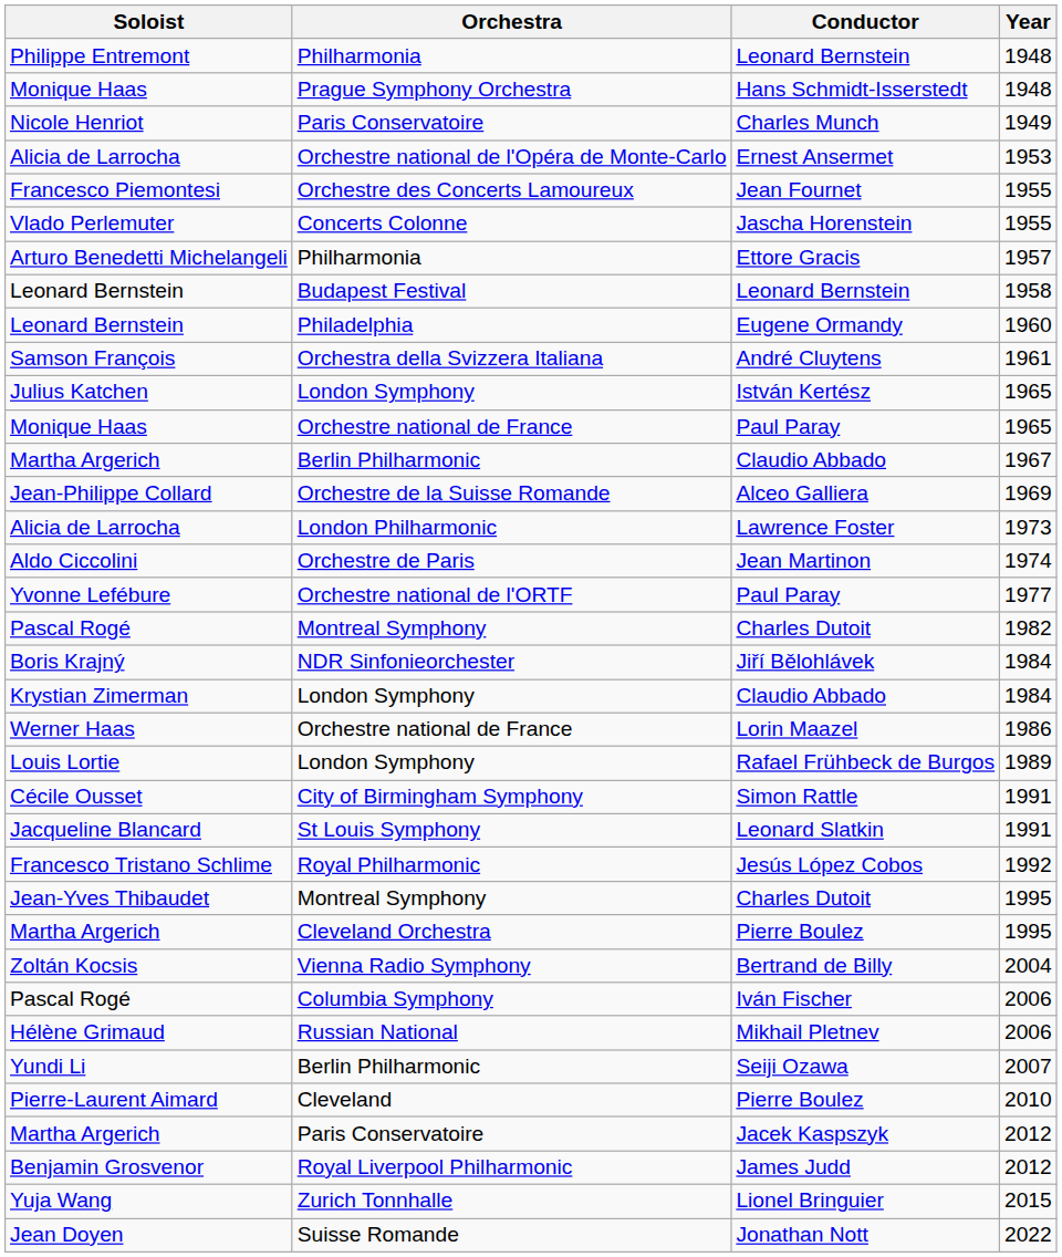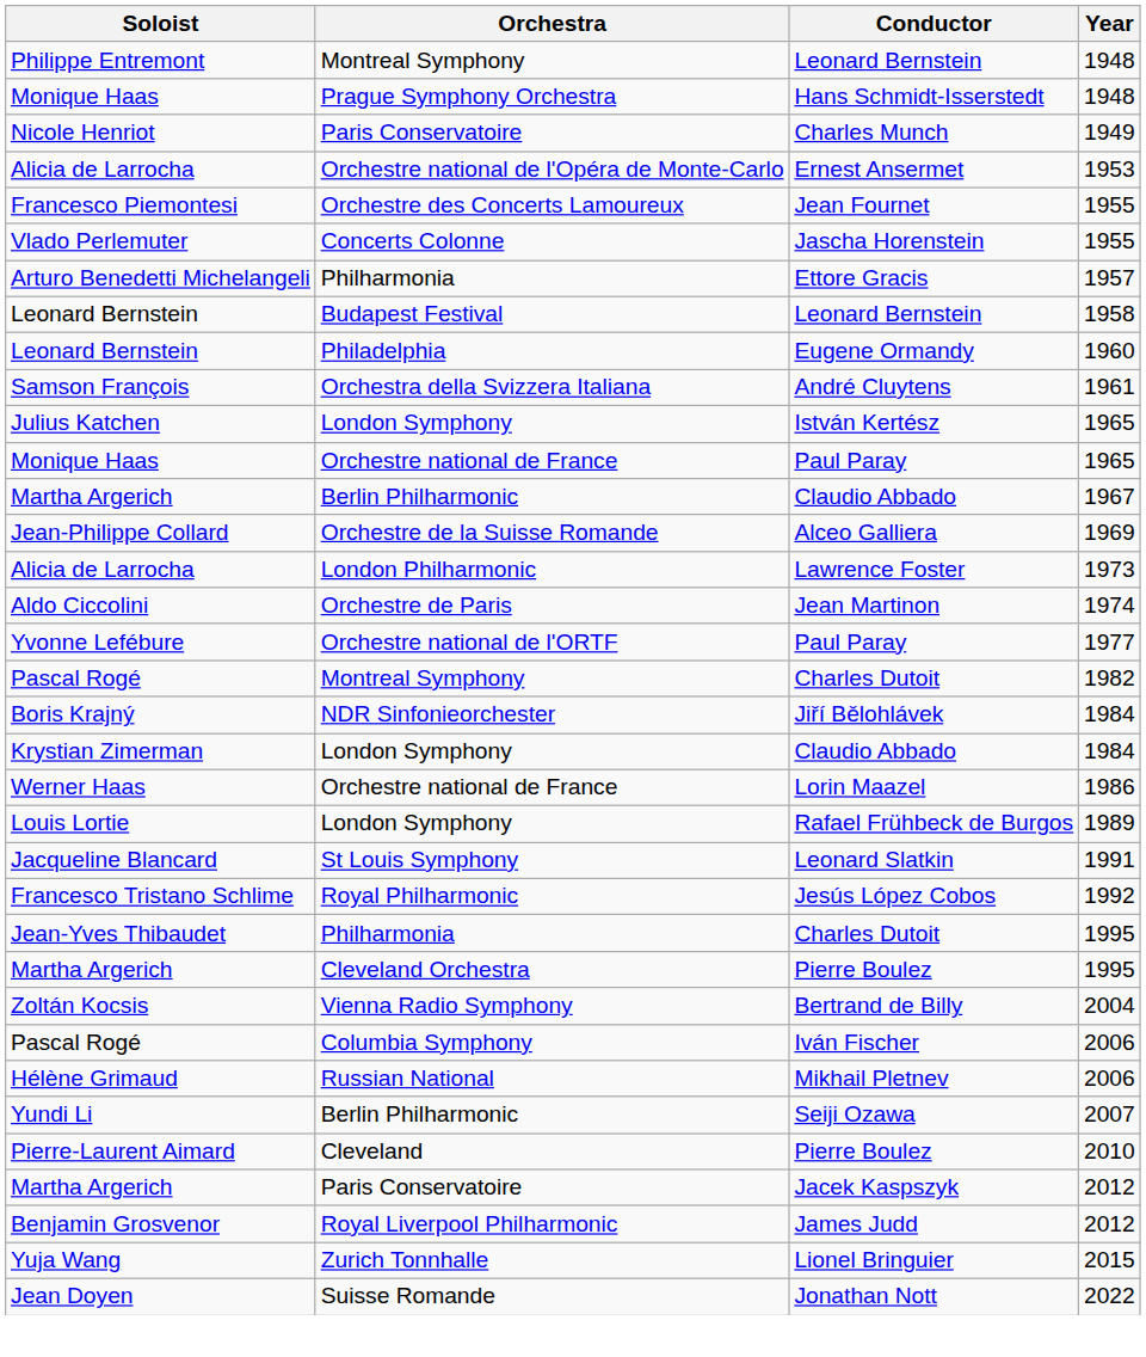 <table class="wikitable plainrowheaders" "style="text-align: left; margin-right: 0;">
 <tr>
 <th scope="col">Soloist</th>
 <th scope="col">Orchestra</th>
 <th scope="col">Conductor</th>
 <th scope="col">Year</th>
 </tr>
 <tr>
 <td><a href='#'>Philippe Entremont</a></td>
-<td><a href='#'>Philharmonia</a></td>
+<td>Montreal Symphony</td>
 <td><a href='#'>Leonard Bernstein</a></td>
 <td>1948</td>
 </tr>
 <tr>
 <td><a href='#'>Monique Haas</a></td>
 <td><a href='#'>Prague Symphony Orchestra</a></td>
 <td><a href='#'>Hans Schmidt-Isserstedt</a></td>
 <td>1948</td>
 </tr>
 <tr>
 <td><a href='#'>Nicole Henriot</a></td>
 <td><a href='#'>Paris Conservatoire</a></td>
 <td><a href='#'>Charles Munch</a></td>
 <td>1949</td>
 </tr>
 <tr>
 <td><a href='#'>Alicia de Larrocha</a></td>
 <td><a href='#'>Orchestre national de l'Opéra de Monte-Carlo</a></td>
 <td><a href='#'>Ernest Ansermet</a></td>
 <td>1953</td>
 </tr>
 <tr>
 <td><a href='#'>Francesco Piemontesi</a></td>
 <td><a href='#'>Orchestre des Concerts Lamoureux</a></td>
 <td><a href='#'>Jean Fournet</a></td>
 <td>1955</td>
 </tr>
 <tr>
 <td><a href='#'>Vlado Perlemuter</a></td>
 <td><a href='#'>Concerts Colonne</a></td>
 <td><a href='#'>Jascha Horenstein</a></td>
 <td>1955</td>
 </tr>
 <tr>
 <td><a href='#'>Arturo Benedetti Michelangeli</a></td>
 <td>Philharmonia</td>
 <td><a href='#'>Ettore Gracis</a></td>
 <td>1957</td>
 </tr>
 <tr>
 <td>Leonard Bernstein</td>
 <td><a href='#'>Budapest Festival</a></td>
 <td><a href='#'>Leonard Bernstein</a></td>
 <td>1958</td>
 </tr>
 <tr>
 <td><a href='#'>Leonard Bernstein</a></td>
 <td><a href='#'>Philadelphia</a></td>
 <td><a href='#'>Eugene Ormandy</a></td>
 <td>1960</td>
 </tr>
 <tr>
 <td><a href='#'>Samson François</a></td>
 <td><a href='#'>Orchestra della Svizzera Italiana</a></td>
 <td><a href='#'>André Cluytens</a></td>
 <td>1961</td>
 </tr>
 <tr>
 <td><a href='#'>Julius Katchen</a></td>
 <td><a href='#'>London Symphony</a></td>
 <td><a href='#'>István Kertész</a></td>
 <td>1965</td>
 </tr>
 <tr>
 <td><a href='#'>Monique Haas</a></td>
 <td><a href='#'>Orchestre national de France</a></td>
 <td><a href='#'>Paul Paray</a></td>
 <td>1965</td>
 </tr>
 <tr>
 <td><a href='#'>Martha Argerich</a></td>
 <td><a href='#'>Berlin Philharmonic</a></td>
 <td><a href='#'>Claudio Abbado</a></td>
 <td>1967</td>
 </tr>
 <tr>
 <td><a href='#'>Jean-Philippe Collard</a></td>
 <td><a href='#'>Orchestre de la Suisse Romande</a></td>
 <td><a href='#'>Alceo Galliera</a></td>
 <td>1969</td>
 </tr>
 <tr>
 <td><a href='#'>Alicia de Larrocha</a></td>
 <td><a href='#'>London Philharmonic</a></td>
 <td><a href='#'>Lawrence Foster</a></td>
 <td>1973</td>
 </tr>
 <tr>
 <td><a href='#'>Aldo Ciccolini</a></td>
 <td><a href='#'>Orchestre de Paris</a></td>
 <td><a href='#'>Jean Martinon</a></td>
 <td>1974</td>
 </tr>
 <tr>
 <td><a href='#'>Yvonne Lefébure</a></td>
 <td><a href='#'>Orchestre national de l'ORTF</a></td>
 <td><a href='#'>Paul Paray</a></td>
 <td>1977</td>
 </tr>
 <tr>
 <td><a href='#'>Pascal Rogé</a></td>
 <td><a href='#'>Montreal Symphony</a></td>
 <td><a href='#'>Charles Dutoit</a></td>
 <td>1982</td>
 </tr>
 <tr>
 <td><a href='#'>Boris Krajný</a></td>
 <td><a href='#'>NDR Sinfonieorchester</a></td>
 <td><a href='#'>Jiří Bělohlávek</a></td>
 <td>1984</td>
 </tr>
 <tr>
 <td><a href='#'>Krystian Zimerman</a></td>
 <td>London Symphony</td>
 <td><a href='#'>Claudio Abbado</a></td>
 <td>1984</td>
 </tr>
 <tr>
 <td><a href='#'>Werner Haas</a></td>
 <td>Orchestre national de France</td>
 <td><a href='#'>Lorin Maazel</a></td>
 <td>1986</td>
 </tr>
 <tr>
 <td><a href='#'>Louis Lortie</a></td>
 <td>London Symphony</td>
 <td><a href='#'>Rafael Frühbeck de Burgos</a></td>
 <td>1989</td>
 </tr>
 <tr>
-<td><a href='#'>Cécile Ousset</a></td>
-<td><a href='#'>City of Birmingham Symphony</a></td>
-<td><a href='#'>Simon Rattle</a></td>
-<td>1991</td>
-</tr>
-<tr>
 <td><a href='#'>Jacqueline Blancard</a></td>
 <td><a href='#'>St Louis Symphony</a></td>
 <td><a href='#'>Leonard Slatkin</a></td>
 <td>1991</td>
 </tr>
 <tr>
 <td><a href='#'>Francesco Tristano Schlime</a></td>
 <td><a href='#'>Royal Philharmonic</a></td>
 <td><a href='#'>Jesús López Cobos</a></td>
 <td>1992</td>
 </tr>
 <tr>
 <td><a href='#'>Jean-Yves Thibaudet</a></td>
-<td>Montreal Symphony</td>
+<td><a href='#'>Philharmonia</a></td>
 <td><a href='#'>Charles Dutoit</a></td>
 <td>1995</td>
 </tr>
 <tr>
 <td><a href='#'>Martha Argerich</a></td>
 <td><a href='#'>Cleveland Orchestra</a></td>
 <td><a href='#'>Pierre Boulez</a></td>
 <td>1995</td>
 </tr>
 <tr>
 <td><a href='#'>Zoltán Kocsis</a></td>
 <td><a href='#'>Vienna Radio Symphony</a></td>
 <td><a href='#'>Bertrand de Billy</a></td>
 <td>2004</td>
 </tr>
 <tr>
 <td>Pascal Rogé</td>
 <td><a href='#'>Columbia Symphony</a></td>
 <td><a href='#'>Iván Fischer</a></td>
 <td>2006</td>
 </tr>
 <tr>
 <td><a href='#'>Hélène Grimaud</a></td>
 <td><a href='#'>Russian National</a></td>
 <td><a href='#'>Mikhail Pletnev</a></td>
 <td>2006</td>
 </tr>
 <tr>
 <td><a href='#'>Yundi Li</a></td>
 <td>Berlin Philharmonic</td>
 <td><a href='#'>Seiji Ozawa</a></td>
 <td>2007</td>
 </tr>
 <tr>
 <td><a href='#'>Pierre-Laurent Aimard</a></td>
 <td>Cleveland</td>
 <td><a href='#'>Pierre Boulez</a></td>
 <td>2010</td>
 </tr>
 <tr>
 <td><a href='#'>Martha Argerich</a></td>
 <td>Paris Conservatoire</td>
 <td><a href='#'>Jacek Kaspszyk</a></td>
 <td>2012</td>
 </tr>
 <tr>
 <td><a href='#'>Benjamin Grosvenor</a></td>
 <td><a href='#'>Royal Liverpool Philharmonic</a></td>
 <td><a href='#'>James Judd</a></td>
 <td>2012</td>
 </tr>
 <tr>
 <td><a href='#'>Yuja Wang</a></td>
 <td><a href='#'>Zurich Tonnhalle</a></td>
 <td><a href='#'>Lionel Bringuier</a></td>
 <td>2015</td>
 </tr>
 <tr>
 <td><a href='#'>Jean Doyen</a></td>
 <td>Suisse Romande</td>
 <td><a href='#'>Jonathan Nott</a></td>
 <td>2022</td>
 </tr>
 </table>
